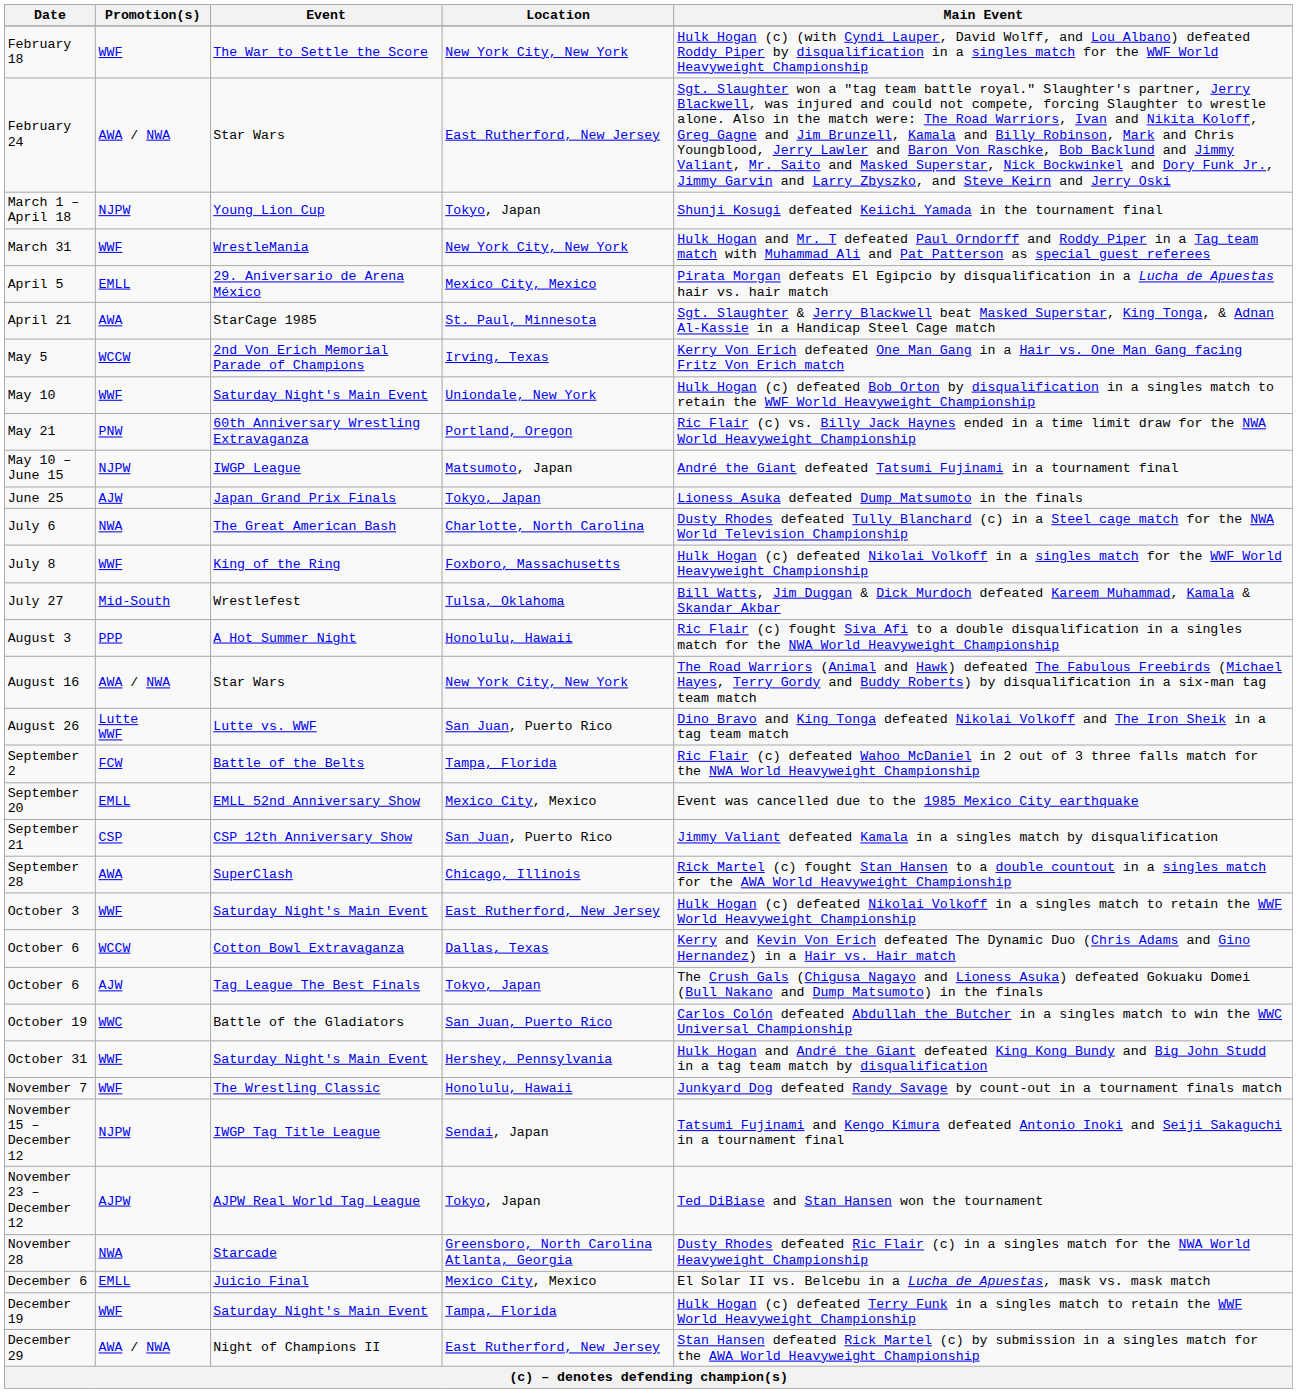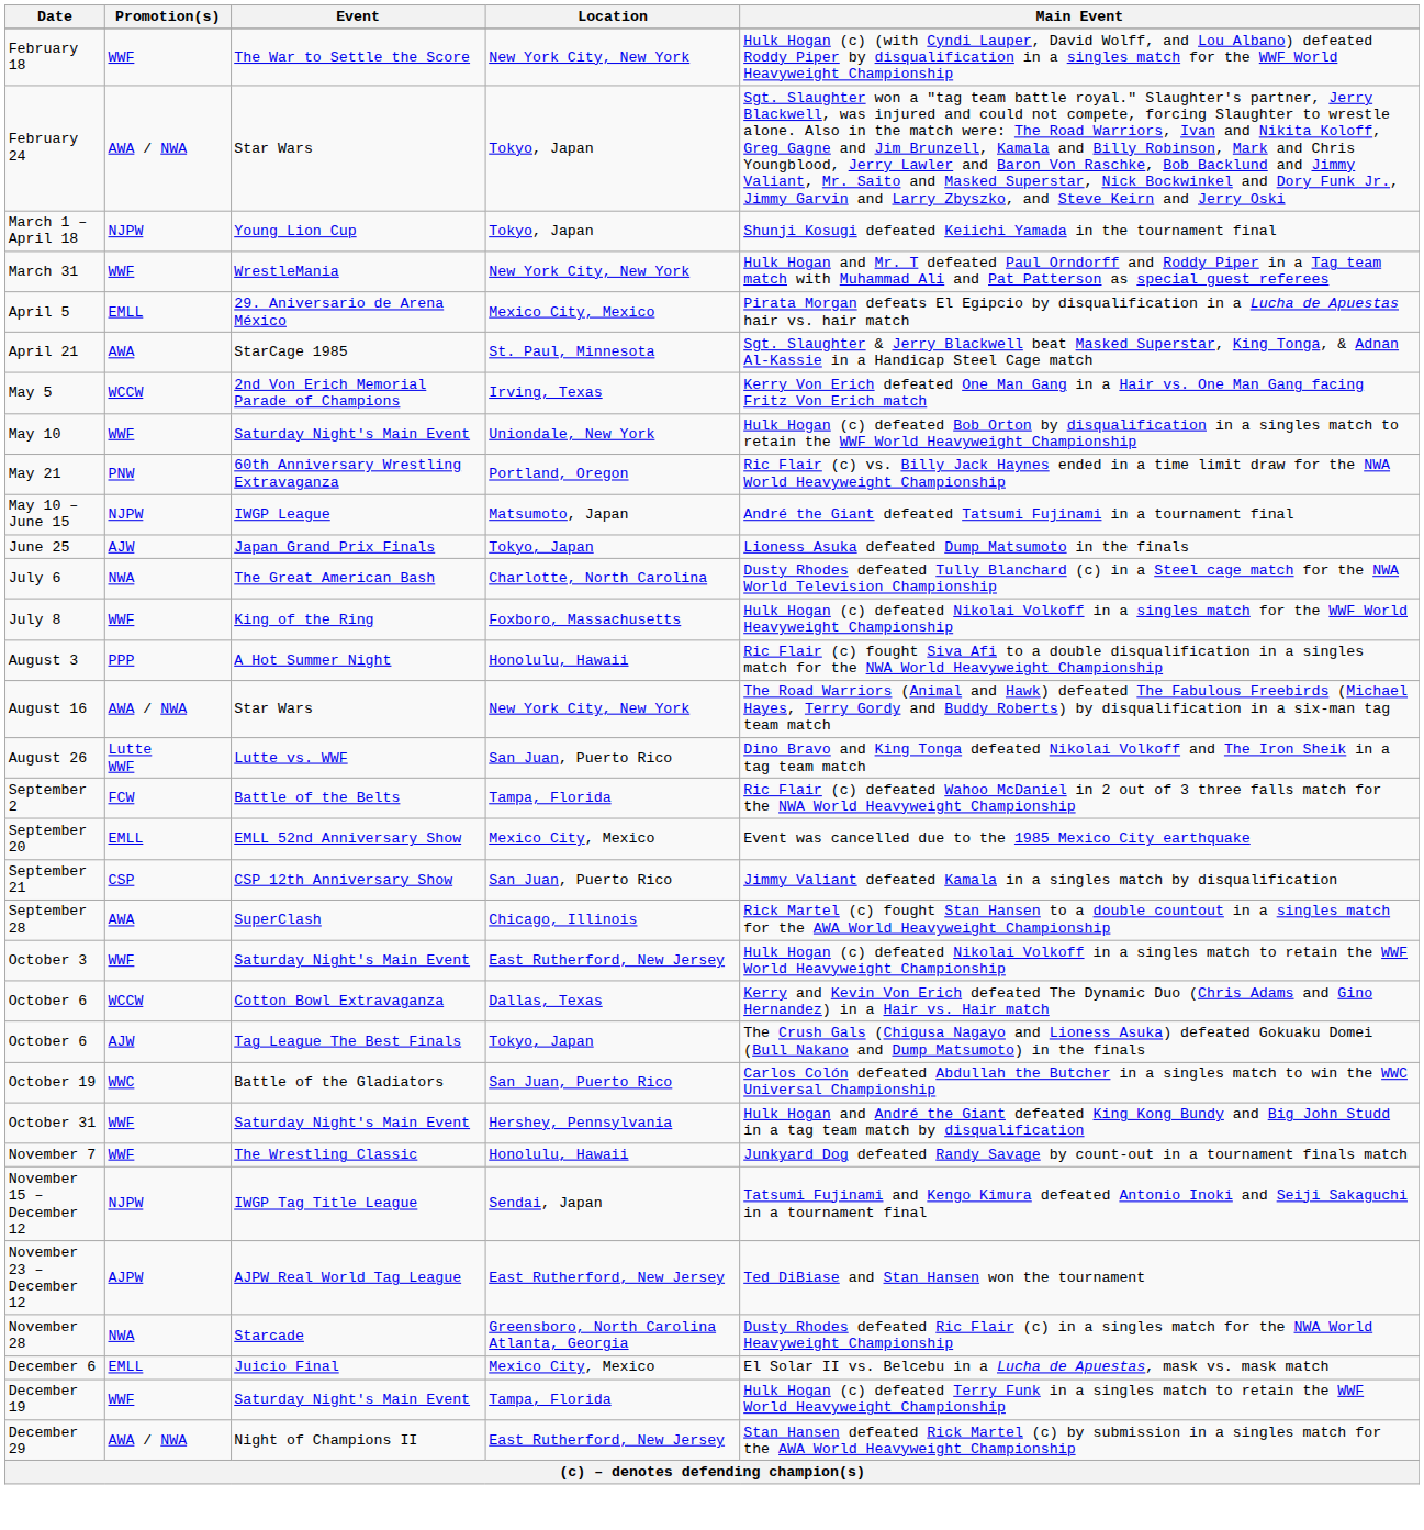 <table class="wikitable" style="width:100%;">
 <tr>
 <th width="5%">Date</th>
 <th width="5%">Promotion(s)</th>
 <th style="width:15%;">Event</th>
 <th style="width:15%;">Location</th>
 <th style="width:40%;">Main Event</th>
 </tr>
 <tr style="width:20%;" |Notes>
 </tr>
 <tr>
 <td>February 18</td>
 <td><a href='#'>WWF</a></td>
 <td><a href='#'>The War to Settle the Score</a></td>
 <td><a href='#'>New York City, New York</a></td>
 <td><a href='#'>Hulk Hogan</a> (c) (with <a href='#'>Cyndi Lauper</a>, David Wolff, and <a href='#'>Lou Albano</a>) defeated <a href='#'>Roddy Piper</a> by <a href='#'>disqualification</a> in a <a href='#'>singles match</a> for the <a href='#'>WWF World Heavyweight Championship</a></td>
 </tr>
 <tr>
 <td>February 24</td>
 <td><a href='#'>AWA</a> / <a href='#'>NWA</a></td>
 <td>Star Wars</td>
-<td><a href='#'>East Rutherford, New Jersey</a></td>
+<td><a href='#'>Tokyo</a>, Japan</td>
 <td><a href='#'>Sgt. Slaughter</a> won a "tag team battle royal." Slaughter's partner, <a href='#'>Jerry Blackwell</a>, was injured and could not compete, forcing Slaughter to wrestle alone. Also in the match were: <a href='#'>The Road Warriors</a>, <a href='#'>Ivan</a> and <a href='#'>Nikita Koloff</a>, <a href='#'>Greg Gagne</a> and <a href='#'>Jim Brunzell</a>, <a href='#'>Kamala</a> and <a href='#'>Billy Robinson</a>, <a href='#'>Mark</a> and Chris Youngblood, <a href='#'>Jerry Lawler</a> and <a href='#'>Baron Von Raschke</a>, <a href='#'>Bob Backlund</a> and <a href='#'>Jimmy Valiant</a>, <a href='#'>Mr. Saito</a> and <a href='#'>Masked Superstar</a>, <a href='#'>Nick Bockwinkel</a> and <a href='#'>Dory Funk Jr.</a>, <a href='#'>Jimmy Garvin</a> and <a href='#'>Larry Zbyszko</a>, and <a href='#'>Steve Keirn</a> and <a href='#'>Jerry Oski</a></td>
 </tr>
 <tr>
 <td>March 1 – April 18</td>
 <td><a href='#'>NJPW</a></td>
 <td><a href='#'>Young Lion Cup</a></td>
 <td><a href='#'>Tokyo</a>, Japan</td>
 <td><a href='#'>Shunji Kosugi</a> defeated <a href='#'>Keiichi Yamada</a> in the tournament final</td>
 </tr>
 <tr>
 <td>March 31</td>
 <td><a href='#'>WWF</a></td>
 <td><a href='#'>WrestleMania</a></td>
 <td><a href='#'>New York City, New York</a></td>
 <td><a href='#'>Hulk Hogan</a> and <a href='#'>Mr. T</a>  defeated <a href='#'>Paul Orndorff</a> and <a href='#'>Roddy Piper</a> in a <a href='#'>Tag team match</a> with <a href='#'>Muhammad Ali</a> and <a href='#'>Pat Patterson</a> as <a href='#'>special guest referees</a></td>
 </tr>
 <tr>
 <td>April 5</td>
 <td><a href='#'>EMLL</a></td>
 <td><a href='#'>29. Aniversario de Arena México</a></td>
 <td><a href='#'>Mexico City, Mexico</a></td>
 <td><a href='#'>Pirata Morgan</a> defeats El Egipcio by disqualification in a <em><a href='#'>Lucha de Apuestas</a></em> hair vs. hair match</td>
 </tr>
 <tr>
 <td>April 21</td>
 <td><a href='#'>AWA</a></td>
 <td>StarCage 1985</td>
 <td><a href='#'>St. Paul, Minnesota</a></td>
 <td><a href='#'>Sgt. Slaughter</a> & <a href='#'>Jerry Blackwell</a> beat <a href='#'>Masked Superstar</a>, <a href='#'>King Tonga</a>, & <a href='#'>Adnan Al-Kassie</a> in a Handicap Steel Cage match</td>
 </tr>
 <tr>
 <td>May 5</td>
 <td><a href='#'>WCCW</a></td>
 <td><a href='#'>2nd Von Erich Memorial Parade of Champions</a></td>
 <td><a href='#'>Irving, Texas</a></td>
 <td><a href='#'>Kerry Von Erich</a> defeated <a href='#'>One Man Gang</a> in a <a href='#'>Hair vs. One Man Gang facing Fritz Von Erich match</a></td>
 </tr>
 <tr>
 <td>May 10</td>
 <td><a href='#'>WWF</a></td>
 <td><a href='#'>Saturday Night's Main Event</a></td>
 <td><a href='#'>Uniondale, New York</a></td>
 <td><a href='#'>Hulk Hogan</a> (c) defeated <a href='#'>Bob Orton</a> by <a href='#'>disqualification</a> in a singles match to retain the <a href='#'>WWF World Heavyweight Championship</a></td>
 </tr>
 <tr>
 <td>May 21</td>
 <td><a href='#'>PNW</a></td>
 <td><a href='#'>60th Anniversary Wrestling Extravaganza</a></td>
 <td><a href='#'>Portland, Oregon</a></td>
 <td><a href='#'>Ric Flair</a> (c) vs. <a href='#'>Billy Jack Haynes</a> ended in a time limit draw for the <a href='#'>NWA World Heavyweight Championship</a></td>
 </tr>
 <tr>
 <td>May 10 – June 15</td>
 <td><a href='#'>NJPW</a></td>
 <td><a href='#'>IWGP League</a></td>
 <td><a href='#'>Matsumoto</a>, Japan</td>
 <td><a href='#'>André the Giant</a> defeated <a href='#'>Tatsumi Fujinami</a> in a tournament final</td>
 </tr>
 <tr>
 <td>June 25</td>
 <td><a href='#'>AJW</a></td>
 <td><a href='#'>Japan Grand Prix Finals</a></td>
 <td><a href='#'>Tokyo, Japan</a></td>
 <td><a href='#'>Lioness Asuka</a> defeated <a href='#'>Dump Matsumoto</a> in the finals</td>
 </tr>
 <tr>
 <td>July 6</td>
 <td><a href='#'>NWA</a></td>
 <td><a href='#'>The Great American Bash</a></td>
 <td><a href='#'>Charlotte, North Carolina</a></td>
 <td><a href='#'>Dusty Rhodes</a> defeated <a href='#'>Tully Blanchard</a> (c) in a <a href='#'>Steel cage match</a> for the <a href='#'>NWA World Television Championship</a></td>
 </tr>
 <tr>
 <td>July 8</td>
 <td><a href='#'>WWF</a></td>
 <td><a href='#'>King of the Ring</a></td>
 <td><a href='#'>Foxboro, Massachusetts</a></td>
 <td><a href='#'>Hulk Hogan</a> (c) defeated <a href='#'>Nikolai Volkoff</a> in a <a href='#'>singles match</a> for the <a href='#'>WWF World Heavyweight Championship</a></td>
-</tr>
-<tr>
-<td>July 27</td>
-<td><a href='#'>Mid-South</a></td>
-<td>Wrestlefest</td>
-<td><a href='#'>Tulsa, Oklahoma</a></td>
-<td><a href='#'>Bill Watts</a>, <a href='#'>Jim Duggan</a> & <a href='#'>Dick Murdoch</a> defeated <a href='#'>Kareem Muhammad</a>, <a href='#'>Kamala</a> & <a href='#'>Skandar Akbar</a></td>
 </tr>
 <tr>
 <td>August 3</td>
 <td><a href='#'>PPP</a></td>
 <td><a href='#'>A Hot Summer Night</a></td>
 <td><a href='#'>Honolulu, Hawaii</a></td>
 <td><a href='#'>Ric Flair</a> (c) fought <a href='#'>Siva Afi</a> to a double disqualification in a singles match for the <a href='#'>NWA World Heavyweight Championship</a></td>
 </tr>
 <tr>
 <td>August 16</td>
 <td><a href='#'>AWA</a> / <a href='#'>NWA</a></td>
 <td>Star Wars</td>
 <td><a href='#'>New York City, New York</a></td>
 <td><a href='#'>The Road Warriors</a> (<a href='#'>Animal</a> and <a href='#'>Hawk</a>) defeated <a href='#'>The Fabulous Freebirds</a> (<a href='#'>Michael Hayes</a>, <a href='#'>Terry Gordy</a> and <a href='#'>Buddy Roberts</a>) by disqualification in a six-man tag team match</td>
 </tr>
 <tr>
 <td>August 26</td>
 <td><a href='#'>Lutte</a><br> <a href='#'>WWF</a></td>
 <td><a href='#'>Lutte vs. WWF</a></td>
 <td><a href='#'>San Juan</a>, Puerto Rico</td>
 <td><a href='#'>Dino Bravo</a> and <a href='#'>King Tonga</a> defeated <a href='#'>Nikolai Volkoff</a> and <a href='#'>The Iron Sheik</a> in a tag team match</td>
 </tr>
 <tr>
 <td>September 2</td>
 <td><a href='#'>FCW</a></td>
 <td><a href='#'>Battle of the Belts</a></td>
 <td><a href='#'>Tampa, Florida</a></td>
 <td><a href='#'>Ric Flair</a> (c) defeated <a href='#'>Wahoo McDaniel</a> in 2 out of 3 three falls match for the <a href='#'>NWA World Heavyweight Championship</a></td>
 </tr>
 <tr>
 <td>September 20</td>
 <td><a href='#'>EMLL</a></td>
 <td><a href='#'>EMLL 52nd Anniversary Show</a></td>
 <td><a href='#'>Mexico City</a>, Mexico</td>
 <td>Event was cancelled due to the <a href='#'>1985 Mexico City earthquake</a></td>
 </tr>
 <tr>
 <td>September 21</td>
 <td><a href='#'>CSP</a></td>
 <td><a href='#'>CSP 12th Anniversary Show</a></td>
 <td><a href='#'>San Juan</a>, Puerto Rico</td>
 <td><a href='#'>Jimmy Valiant</a> defeated <a href='#'>Kamala</a> in a singles match by disqualification</td>
 </tr>
 <tr>
 <td>September 28</td>
 <td><a href='#'>AWA</a></td>
 <td><a href='#'>SuperClash</a></td>
 <td><a href='#'>Chicago, Illinois</a></td>
 <td><a href='#'>Rick Martel</a> (c) fought <a href='#'>Stan Hansen</a> to a <a href='#'>double countout</a> in a <a href='#'>singles match</a> for the <a href='#'>AWA World Heavyweight Championship</a></td>
 </tr>
 <tr>
 <td>October 3</td>
 <td><a href='#'>WWF</a></td>
 <td><a href='#'>Saturday Night's Main Event</a></td>
 <td><a href='#'>East Rutherford, New Jersey</a></td>
 <td><a href='#'>Hulk Hogan</a> (c) defeated <a href='#'>Nikolai Volkoff</a> in a singles match to retain the <a href='#'>WWF World Heavyweight Championship</a></td>
 </tr>
 <tr>
 <td>October 6</td>
 <td><a href='#'>WCCW</a></td>
 <td><a href='#'>Cotton Bowl Extravaganza</a></td>
 <td><a href='#'>Dallas, Texas</a></td>
 <td><a href='#'>Kerry</a> and <a href='#'>Kevin Von Erich</a> defeated The Dynamic Duo (<a href='#'>Chris Adams</a> and <a href='#'>Gino Hernandez</a>) in a <a href='#'>Hair vs. Hair match</a></td>
 </tr>
 <tr>
 <td>October 6</td>
 <td><a href='#'>AJW</a></td>
 <td><a href='#'>Tag League The Best Finals</a></td>
 <td><a href='#'>Tokyo, Japan</a></td>
 <td>The <a href='#'>Crush Gals</a> (<a href='#'>Chigusa Nagayo</a> and <a href='#'>Lioness Asuka</a>) defeated Gokuaku Domei (<a href='#'>Bull Nakano</a> and <a href='#'>Dump Matsumoto</a>) in the finals</td>
 </tr>
 <tr>
 <td>October 19</td>
 <td><a href='#'>WWC</a></td>
 <td>Battle of the Gladiators</td>
 <td><a href='#'>San Juan, Puerto Rico</a></td>
 <td><a href='#'>Carlos Colón</a> defeated <a href='#'>Abdullah the Butcher</a> in a singles match to win the <a href='#'>WWC Universal Championship</a></td>
 </tr>
 <tr>
 <td>October 31</td>
 <td><a href='#'>WWF</a></td>
 <td><a href='#'>Saturday Night's Main Event</a></td>
 <td><a href='#'>Hershey, Pennsylvania</a></td>
 <td><a href='#'>Hulk Hogan</a> and <a href='#'>André the Giant</a> defeated <a href='#'>King Kong Bundy</a> and <a href='#'>Big John Studd</a> in a tag team match by <a href='#'>disqualification</a></td>
 </tr>
 <tr>
 <td>November 7</td>
 <td><a href='#'>WWF</a></td>
 <td><a href='#'>The Wrestling Classic</a></td>
 <td><a href='#'>Honolulu, Hawaii</a></td>
 <td><a href='#'>Junkyard Dog</a> defeated <a href='#'>Randy Savage</a> by count-out in a tournament finals match</td>
 </tr>
 <tr>
 <td>November 15 – December 12</td>
 <td><a href='#'>NJPW</a></td>
 <td><a href='#'>IWGP Tag Title League</a></td>
 <td><a href='#'>Sendai</a>, Japan</td>
 <td><a href='#'>Tatsumi Fujinami</a> and <a href='#'>Kengo Kimura</a> defeated <a href='#'>Antonio Inoki</a> and <a href='#'>Seiji Sakaguchi</a> in a tournament final</td>
 </tr>
 <tr>
 <td>November 23 – December 12</td>
 <td><a href='#'>AJPW</a></td>
 <td><a href='#'>AJPW Real World Tag League</a></td>
-<td><a href='#'>Tokyo</a>, Japan</td>
+<td><a href='#'>East Rutherford, New Jersey</a></td>
 <td><a href='#'>Ted DiBiase</a> and <a href='#'>Stan Hansen</a> won the tournament</td>
 </tr>
 <tr>
 <td>November 28</td>
 <td><a href='#'>NWA</a></td>
 <td><a href='#'>Starcade</a></td>
 <td><a href='#'>Greensboro, North Carolina</a><br><a href='#'>Atlanta, Georgia</a></td>
 <td><a href='#'>Dusty Rhodes</a> defeated <a href='#'>Ric Flair</a> (c) in a singles match for the <a href='#'>NWA World Heavyweight Championship</a></td>
 </tr>
 <tr>
 <td>December 6</td>
 <td><a href='#'>EMLL</a></td>
 <td><a href='#'>Juicio Final</a></td>
 <td><a href='#'>Mexico City</a>, Mexico</td>
 <td>El Solar II vs. Belcebu in a <em><a href='#'>Lucha de Apuestas</a></em>, mask vs. mask match</td>
 </tr>
 <tr>
 <td>December 19</td>
 <td><a href='#'>WWF</a></td>
 <td><a href='#'>Saturday Night's Main Event</a></td>
 <td><a href='#'>Tampa, Florida</a></td>
 <td><a href='#'>Hulk Hogan</a> (c) defeated <a href='#'>Terry Funk</a> in a singles match to retain the <a href='#'>WWF World Heavyweight Championship</a></td>
 </tr>
 <tr>
 <td>December 29</td>
 <td><a href='#'>AWA</a> / <a href='#'>NWA</a></td>
 <td>Night of Champions II</td>
 <td><a href='#'>East Rutherford, New Jersey</a></td>
 <td><a href='#'>Stan Hansen</a> defeated <a href='#'>Rick Martel</a> (c) by submission in a singles match for the <a href='#'>AWA World Heavyweight Championship</a></td>
 </tr>
 <tr>
 <th colspan="5">(c) – denotes defending champion(s)</th>
 </tr>
 </table>
